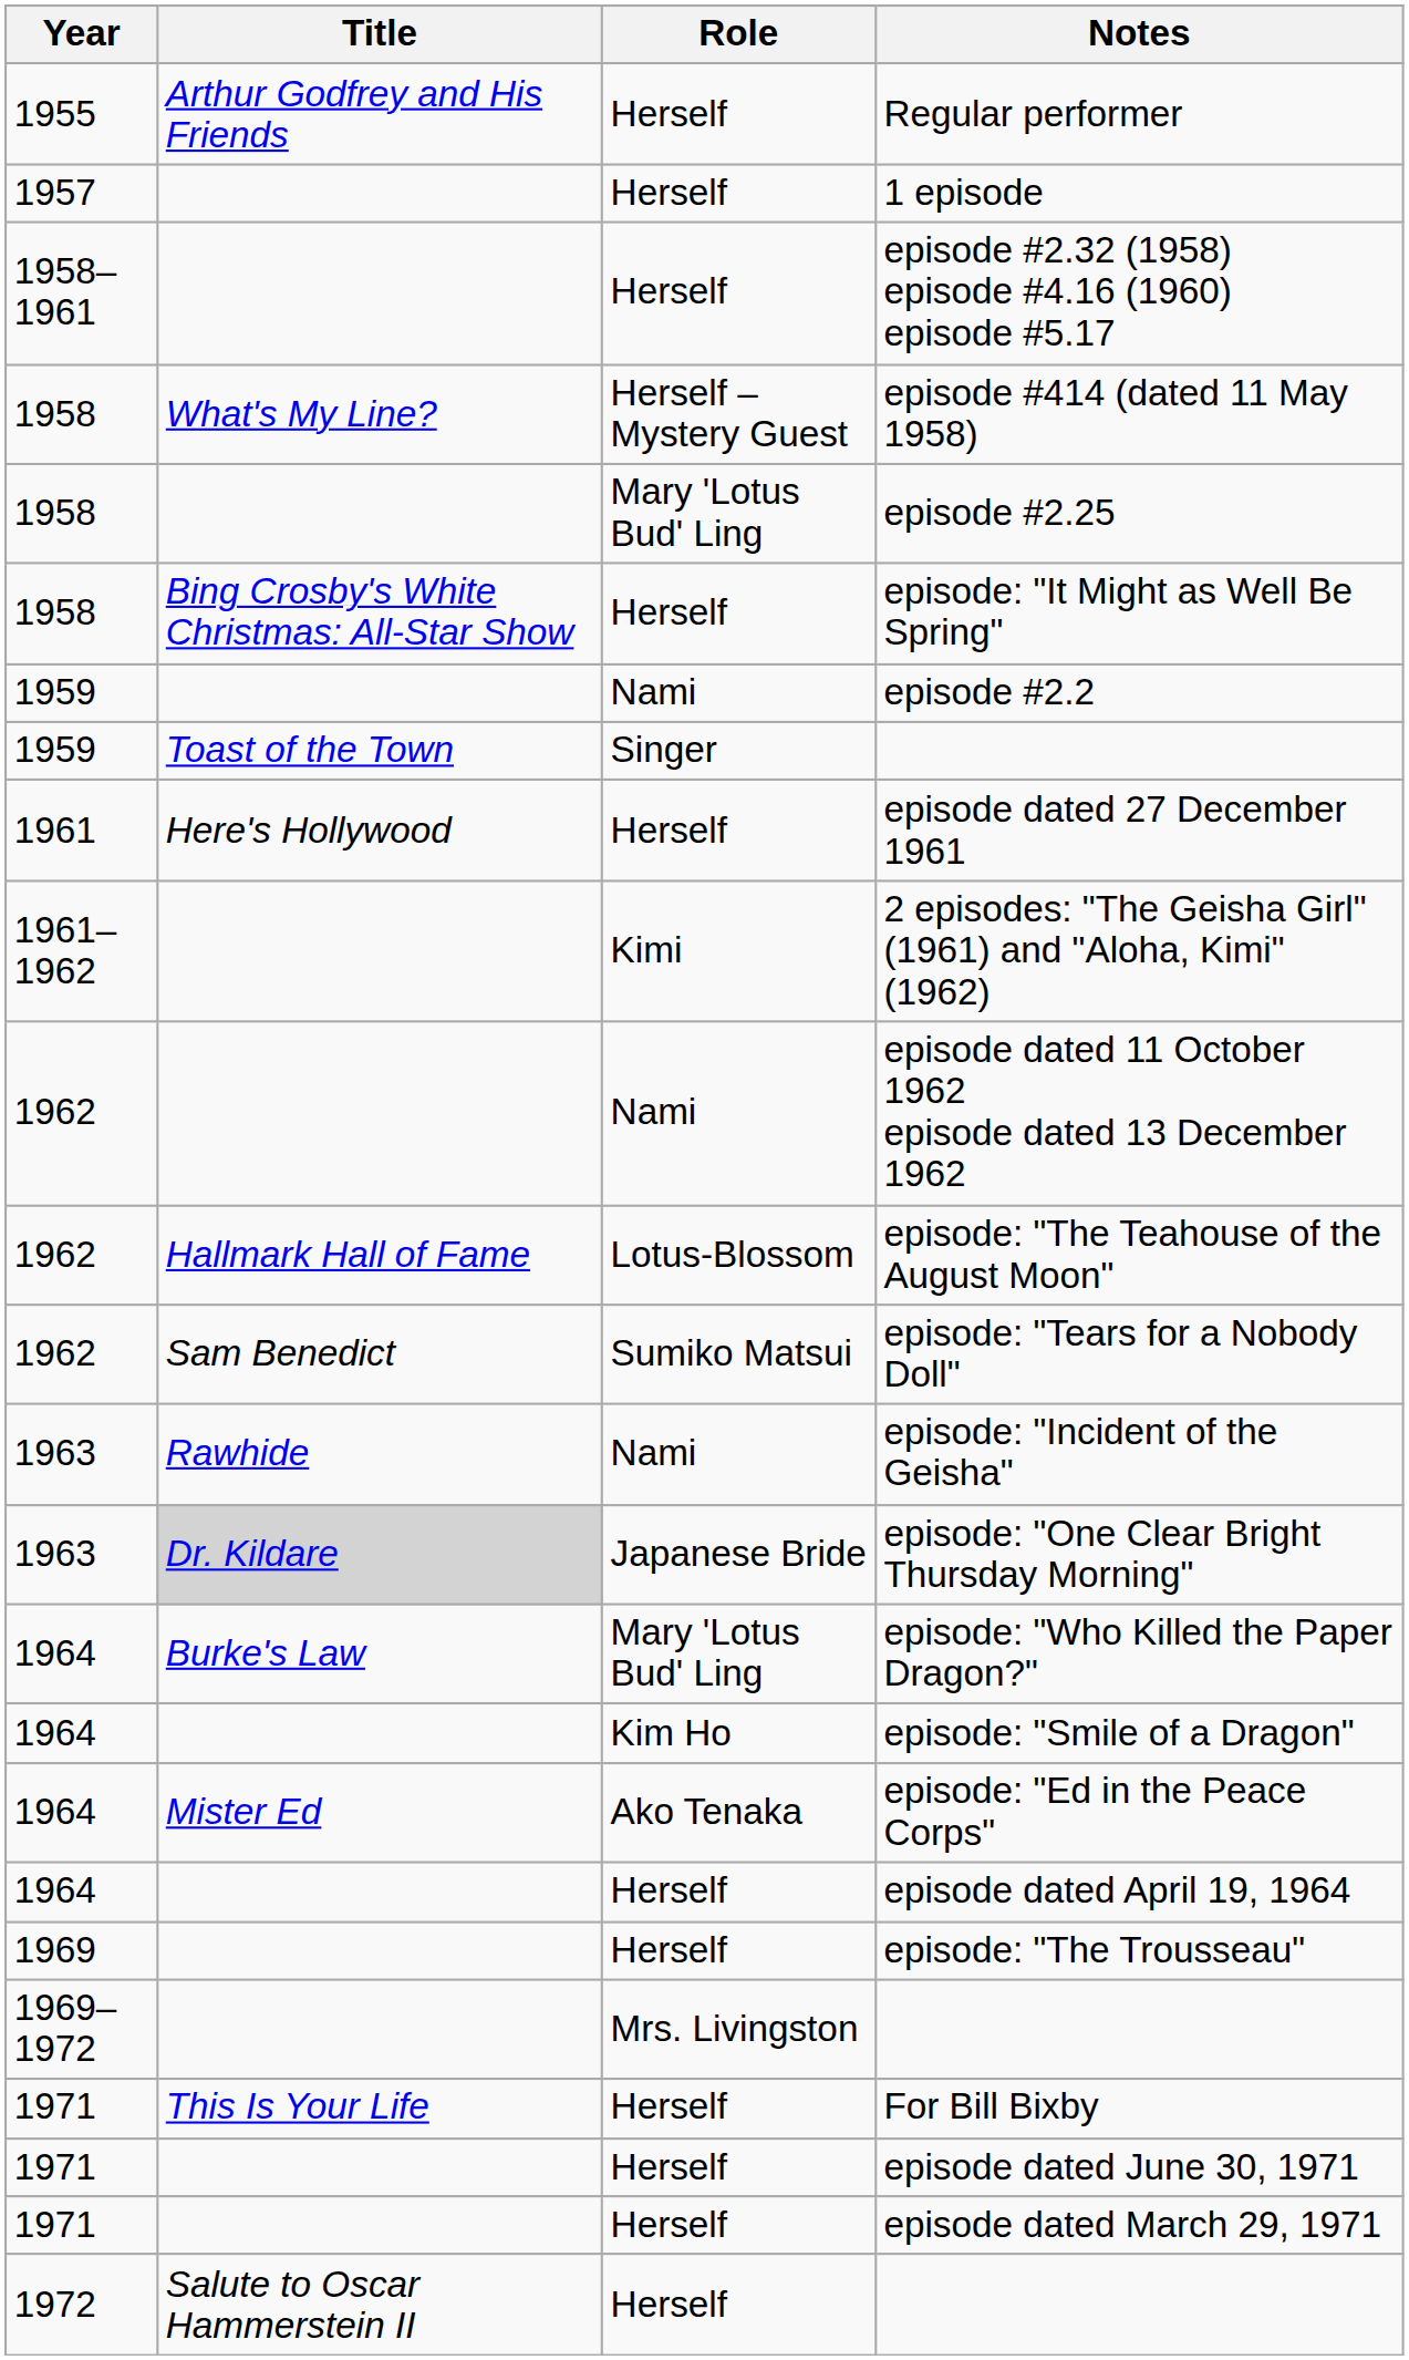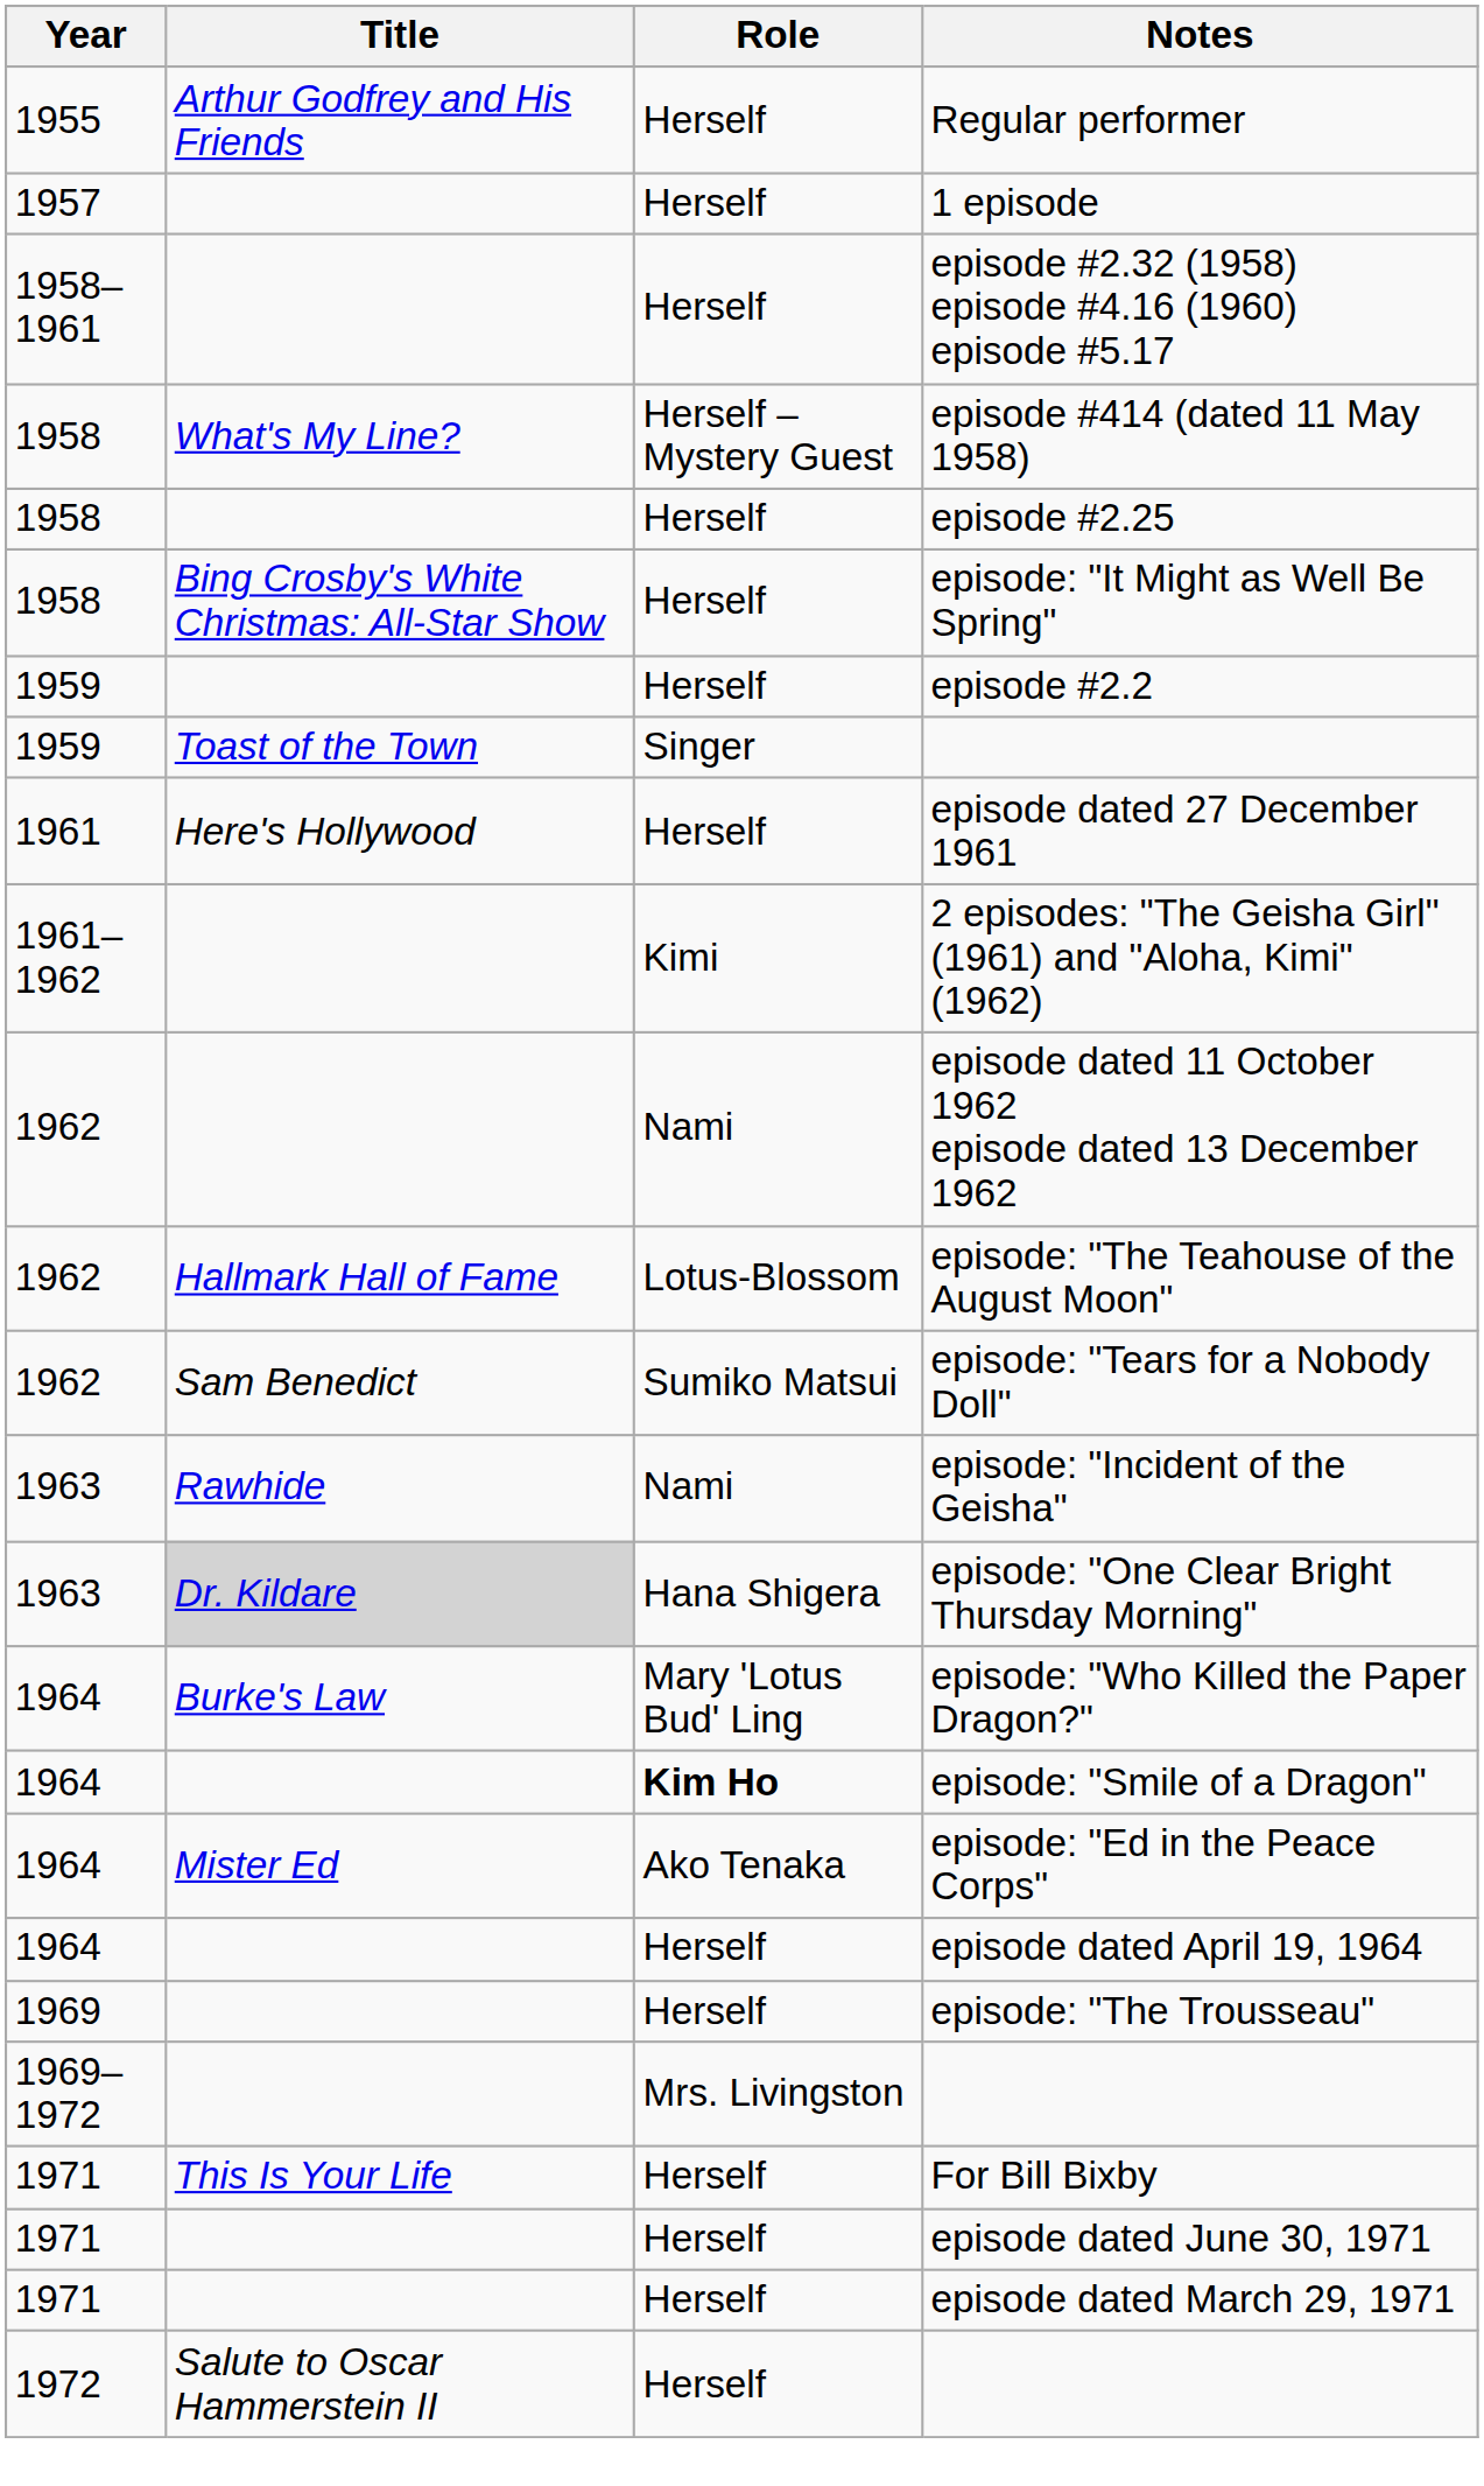 <table class="wikitable sortable">
 <tr>
 <th>Year</th>
 <th>Title</th>
 <th>Role</th>
 <th class="unsortable">Notes</th>
 </tr>
 <tr>
 <td>1955</td>
 <td><em><a href='#'>Arthur Godfrey and His Friends</a></em></td>
 <td>Herself</td>
 <td>Regular performer</td>
 </tr>
 <tr>
 <td>1957</td>
 <td><em></em></td>
 <td>Herself</td>
 <td>1 episode</td>
 </tr>
 <tr>
 <td>1958–1961</td>
 <td><em></em></td>
 <td>Herself</td>
 <td>episode #2.32 (1958)<br>episode #4.16 (1960)<br>episode #5.17</td>
 </tr>
 <tr>
 <td>1958</td>
 <td><em><a href='#'>What's My Line?</a></em></td>
 <td>Herself – Mystery Guest</td>
 <td>episode #414 (dated 11 May 1958)</td>
 </tr>
 <tr>
 <td>1958</td>
 <td><em></em></td>
-<td>Mary 'Lotus Bud' Ling</td>
+<td>Herself</td>
 <td>episode #2.25</td>
 </tr>
 <tr>
 <td>1958</td>
 <td><em><a href='#'>Bing Crosby's White Christmas: All-Star Show</a></em></td>
 <td>Herself</td>
 <td>episode: "It Might as Well Be Spring"</td>
 </tr>
 <tr>
 <td>1959</td>
 <td><em></em></td>
-<td>Nami</td>
+<td>Herself</td>
 <td>episode #2.2</td>
 </tr>
 <tr>
 <td>1959</td>
 <td><em><a href='#'>Toast of the Town</a></em></td>
 <td>Singer</td>
 <td></td>
 </tr>
 <tr>
 <td>1961</td>
 <td><em>Here's Hollywood</em></td>
 <td>Herself</td>
 <td>episode dated 27 December 1961</td>
 </tr>
 <tr>
 <td>1961–1962</td>
 <td><em></em></td>
 <td>Kimi</td>
 <td>2 episodes: "The Geisha Girl" (1961) and "Aloha, Kimi" (1962)</td>
 </tr>
 <tr>
 <td>1962</td>
 <td><em></em></td>
 <td>Nami</td>
 <td>episode dated 11 October 1962<br>episode dated 13 December 1962</td>
 </tr>
 <tr>
 <td>1962</td>
 <td><em><a href='#'>Hallmark Hall of Fame</a></em></td>
 <td>Lotus-Blossom</td>
 <td>episode: "The Teahouse of the August Moon"</td>
 </tr>
 <tr>
 <td>1962</td>
 <td><em>Sam Benedict</em></td>
 <td>Sumiko Matsui</td>
 <td>episode: "Tears for a Nobody Doll"</td>
 </tr>
 <tr>
 <td>1963</td>
 <td><em><a href='#'>Rawhide</a></em></td>
 <td>Nami</td>
 <td>episode: "Incident of the Geisha"</td>
 </tr>
 <tr>
 <td>1963</td>
 <td style="background: lightgrey;"><em><a href='#'>Dr. Kildare</a></em></td>
-<td>Japanese Bride</td>
+<td>Hana Shigera</td>
 <td>episode: "One Clear Bright Thursday Morning"</td>
 </tr>
 <tr>
 <td>1964</td>
 <td><em><a href='#'>Burke's Law</a></em></td>
 <td>Mary 'Lotus Bud' Ling</td>
 <td>episode: "Who Killed the Paper Dragon?"</td>
 </tr>
 <tr>
 <td>1964</td>
 <td><em></em></td>
-<td>Kim Ho</td>
+<td><strong>Kim Ho</strong></td>
 <td>episode: "Smile of a Dragon"</td>
 </tr>
 <tr>
 <td>1964</td>
 <td><em><a href='#'>Mister Ed</a></em></td>
 <td>Ako Tenaka</td>
 <td>episode: "Ed in the Peace Corps"</td>
 </tr>
 <tr>
 <td>1964</td>
 <td><em></em></td>
 <td>Herself</td>
 <td>episode dated April 19, 1964</td>
 </tr>
 <tr>
 <td>1969</td>
 <td><em></em></td>
 <td>Herself</td>
 <td>episode: "The Trousseau"</td>
 </tr>
 <tr>
 <td>1969–1972</td>
 <td><em></em></td>
 <td>Mrs. Livingston</td>
 <td></td>
 </tr>
 <tr>
 <td>1971</td>
 <td><em><a href='#'>This Is Your Life</a></em></td>
 <td>Herself</td>
 <td>For Bill Bixby</td>
 </tr>
 <tr>
 <td>1971</td>
 <td><em></em></td>
 <td>Herself</td>
 <td>episode dated June 30, 1971</td>
 </tr>
 <tr>
 <td>1971</td>
 <td><em></em></td>
 <td>Herself</td>
 <td>episode dated March 29, 1971</td>
 </tr>
 <tr>
 <td>1972</td>
 <td><em>Salute to Oscar Hammerstein II</em></td>
 <td>Herself</td>
 <td></td>
 </tr>
 </table>
